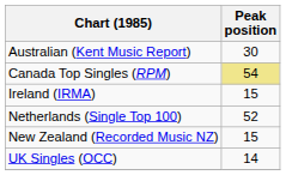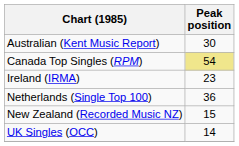 <table class="wikitable">
 <tr>
 <th align="left">Chart (1985)</th>
 <th align="center">Peak<br>position</th>
 </tr>
 <tr>
 <td align="left">Australian (<a href='#'>Kent Music Report</a>)</td>
 <td align="center">30</td>
 </tr>
 <tr>
 <td>Canada Top Singles (<em><a href='#'>RPM</a></em>)</td>
 <td style="background: khaki; text-align:center;">54</td>
 </tr>
 <tr>
 <td>Ireland (<a href='#'>IRMA</a>)</td>
-<td style="text-align:center;">15</td>
+<td style="text-align:center;">23</td>
 </tr>
 <tr>
 <td align="left">Netherlands (<a href='#'>Single Top 100</a>)</td>
-<td align="center">52</td>
+<td align="center">36</td>
 </tr>
 <tr>
 <td align="left">New Zealand (<a href='#'>Recorded Music NZ</a>)</td>
 <td align="center">15</td>
 </tr>
 <tr>
 <td align="left"><a href='#'>UK Singles</a> (<a href='#'>OCC</a>)</td>
 <td align="center">14</td>
 </tr>
 <tr>
 </tr>
 </table>
